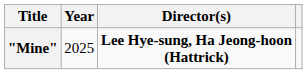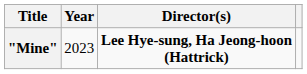 <table class="wikitable plainrowheaders" style="text-align:center">
 <tr>
 <th scope="col">Title</th>
 <th scope="col">Year</th>
 <th scope="col">Director(s)</th>
 <th scope="col"></th>
 </tr>
 <tr>
 <th scope="row">"Mine"</th>
-<td>2025</td>
+<td>2023</td>
 <td><strong>Lee Hye-sung, Ha Jeong-hoon<br>(Hattrick)</strong></td>
 <td></td>
 </tr>
 </table>
